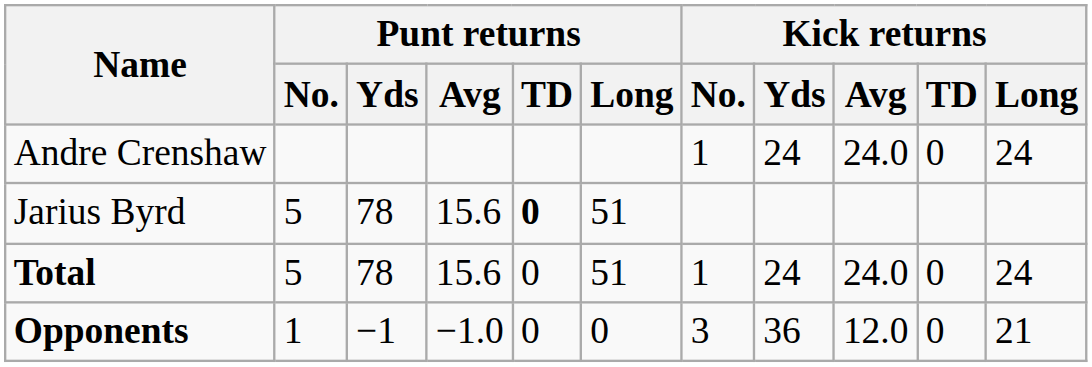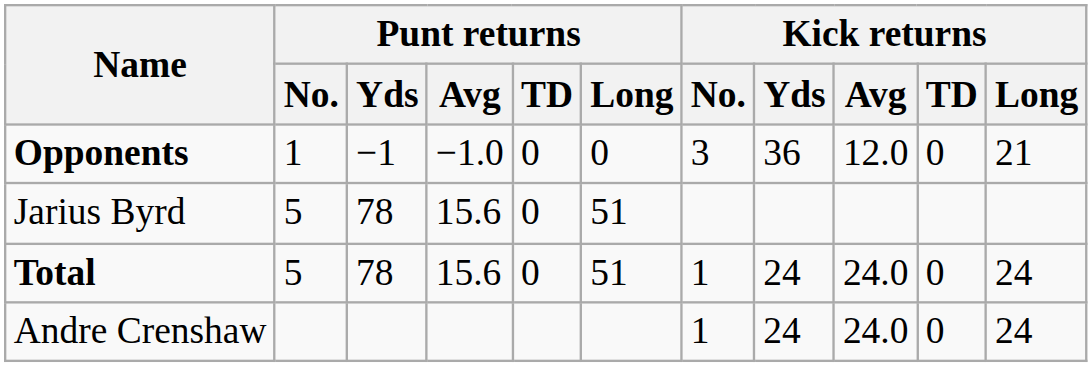 <table class="wikitable" style="white-space:nowrap;">
 <tr>
 <th rowspan="2">Name</th>
 <th colspan="5">Punt returns</th>
 <th colspan="5">Kick returns</th>
 </tr>
 <tr>
 <th>No.</th>
 <th>Yds</th>
 <th>Avg</th>
 <th>TD</th>
 <th>Long</th>
 <th>No.</th>
 <th>Yds</th>
 <th>Avg</th>
 <th>TD</th>
 <th>Long</th>
 </tr>
 <tr>
-<td>Andre Crenshaw</td>
-<td> </td>
-<td> </td>
-<td> </td>
-<td> </td>
-<td> </td>
+<td><strong>Opponents</strong></td>
 <td>1</td>
-<td>24</td>
-<td>24.0</td>
+<td>−1</td>
+<td>−1.0</td>
 <td>0</td>
-<td>24</td>
+<td>0</td>
+<td>3</td>
+<td>36</td>
+<td>12.0</td>
+<td>0</td>
+<td>21</td>
 </tr>
 <tr>
 <td>Jarius Byrd</td>
 <td>5</td>
 <td>78</td>
 <td>15.6</td>
-<td><strong>0</strong></td>
+<td>0</td>
 <td>51</td>
 <td> </td>
 <td> </td>
 <td> </td>
 <td> </td>
 <td></td>
 </tr>
 <tr>
 <td><strong>Total</strong></td>
 <td>5</td>
 <td>78</td>
 <td>15.6</td>
 <td>0</td>
 <td>51</td>
 <td>1</td>
 <td>24</td>
 <td>24.0</td>
 <td>0</td>
 <td>24</td>
 </tr>
 <tr>
-<td><strong>Opponents</strong></td>
+<td>Andre Crenshaw</td>
+<td> </td>
+<td> </td>
+<td> </td>
+<td> </td>
+<td> </td>
 <td>1</td>
-<td>−1</td>
-<td>−1.0</td>
+<td>24</td>
+<td>24.0</td>
 <td>0</td>
-<td>0</td>
-<td>3</td>
-<td>36</td>
-<td>12.0</td>
-<td>0</td>
-<td>21</td>
+<td>24</td>
 </tr>
 </table>
